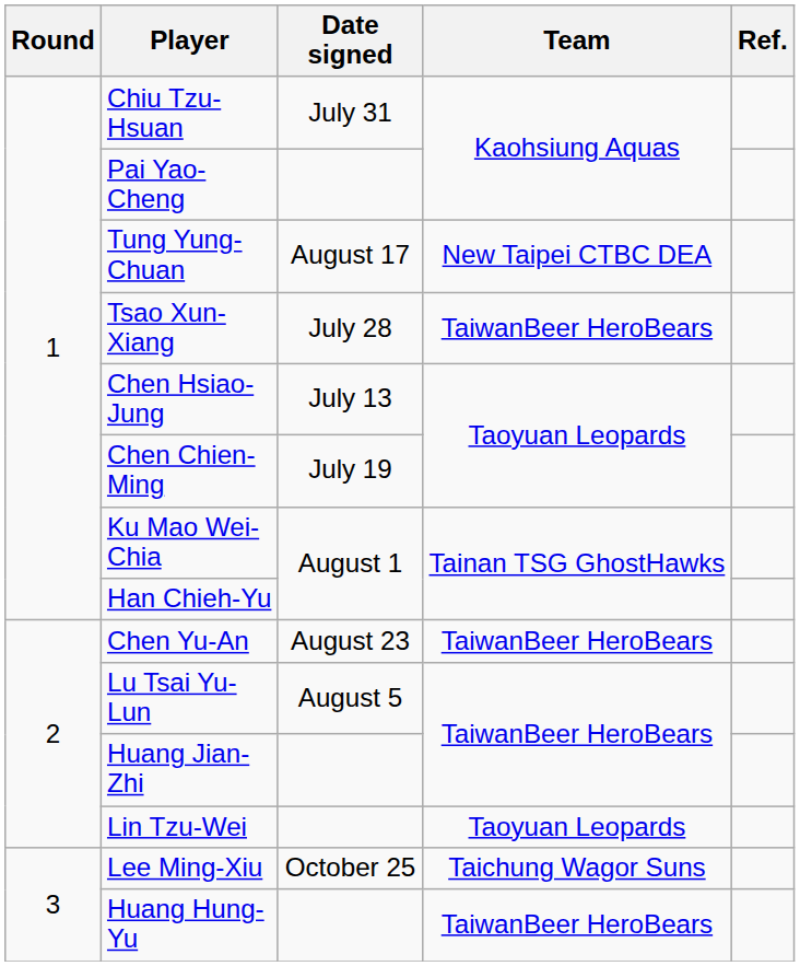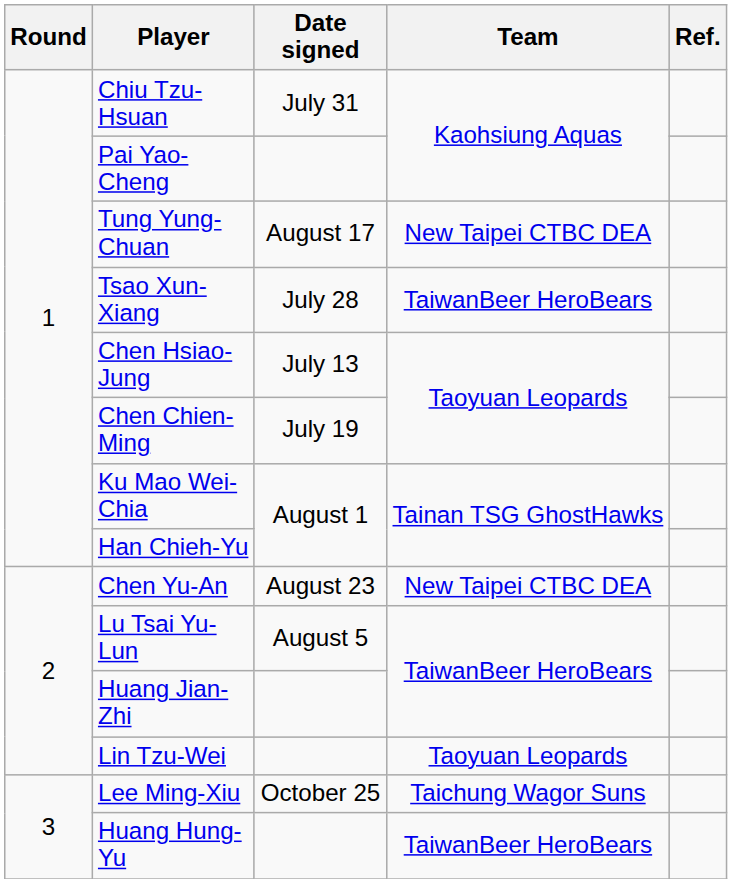 <table class="wikitable sortable" style="text-align:center">
 <tr>
 <th style="width:30px">Round</th>
 <th style="width:100px">Player</th>
 <th style="width:80px">Date signed</th>
 <th style="width:180px">Team</th>
 <th class="unsortable" style="width:30px">Ref.</th>
 </tr>
 <tr>
 <td rowspan=8>1</td>
 <td align="left"><a href='#'>Chiu Tzu-Hsuan</a></td>
 <td>July 31</td>
 <td rowspan=2><a href='#'>Kaohsiung Aquas</a><br></td>
 <td></td>
 </tr>
 <tr>
 <td align="left"><a href='#'>Pai Yao-Cheng</a></td>
 <td></td>
 <td></td>
 </tr>
 <tr>
 <td align="left"><a href='#'>Tung Yung-Chuan</a></td>
 <td>August 17</td>
 <td><a href='#'>New Taipei CTBC DEA</a></td>
 <td></td>
 </tr>
 <tr>
 <td align="left"><a href='#'>Tsao Xun-Xiang</a></td>
 <td>July 28</td>
 <td><a href='#'>TaiwanBeer HeroBears</a></td>
 <td></td>
 </tr>
 <tr>
 <td align="left"><a href='#'>Chen Hsiao-Jung</a></td>
 <td>July 13</td>
 <td rowspan=2><a href='#'>Taoyuan Leopards</a><br></td>
 <td></td>
 </tr>
 <tr>
 <td align="left"><a href='#'>Chen Chien-Ming</a></td>
 <td>July 19</td>
 <td></td>
 </tr>
 <tr>
 <td align="left"><a href='#'>Ku Mao Wei-Chia</a></td>
 <td rowspan=2>August 1</td>
 <td rowspan=2><a href='#'>Tainan TSG GhostHawks</a><br></td>
 <td></td>
 </tr>
 <tr>
 <td align="left"><a href='#'>Han Chieh-Yu</a></td>
 <td></td>
 </tr>
 <tr>
 <td rowspan=4>2</td>
 <td align="left"><a href='#'>Chen Yu-An</a></td>
 <td>August 23</td>
-<td><a href='#'>TaiwanBeer HeroBears</a></td>
+<td><a href='#'>New Taipei CTBC DEA</a></td>
 <td></td>
 </tr>
 <tr>
 <td align="left"><a href='#'>Lu Tsai Yu-Lun</a></td>
 <td>August 5</td>
 <td rowspan=2><a href='#'>TaiwanBeer HeroBears</a><br></td>
 <td></td>
 </tr>
 <tr>
 <td align="left"><a href='#'>Huang Jian-Zhi</a></td>
 <td></td>
 <td></td>
 </tr>
 <tr>
 <td align="left"><a href='#'>Lin Tzu-Wei</a></td>
 <td></td>
 <td><a href='#'>Taoyuan Leopards</a></td>
 <td></td>
 </tr>
 <tr>
 <td rowspan=2>3</td>
 <td align="left"><a href='#'>Lee Ming-Xiu</a></td>
 <td>October 25</td>
 <td><a href='#'>Taichung Wagor Suns</a></td>
 <td></td>
 </tr>
 <tr>
 <td align="left"><a href='#'>Huang Hung-Yu</a></td>
 <td></td>
 <td><a href='#'>TaiwanBeer HeroBears</a></td>
 <td></td>
 </tr>
 </table>
